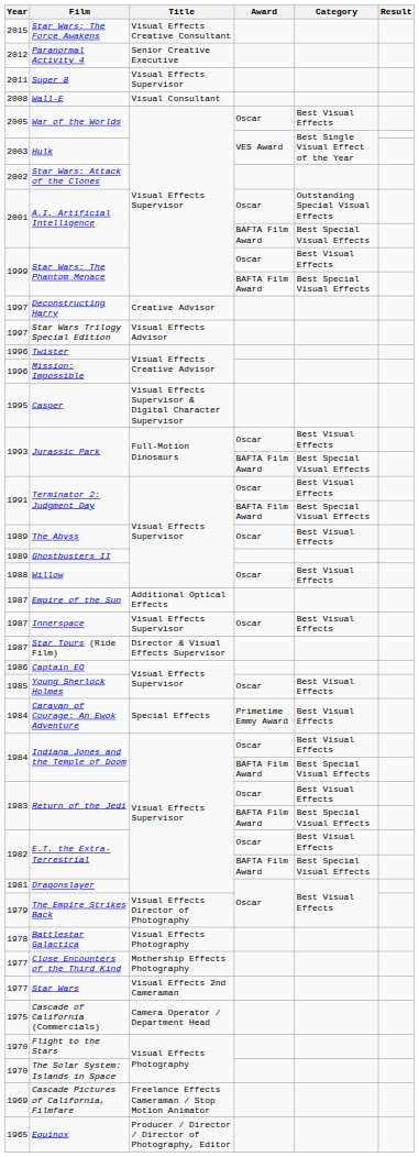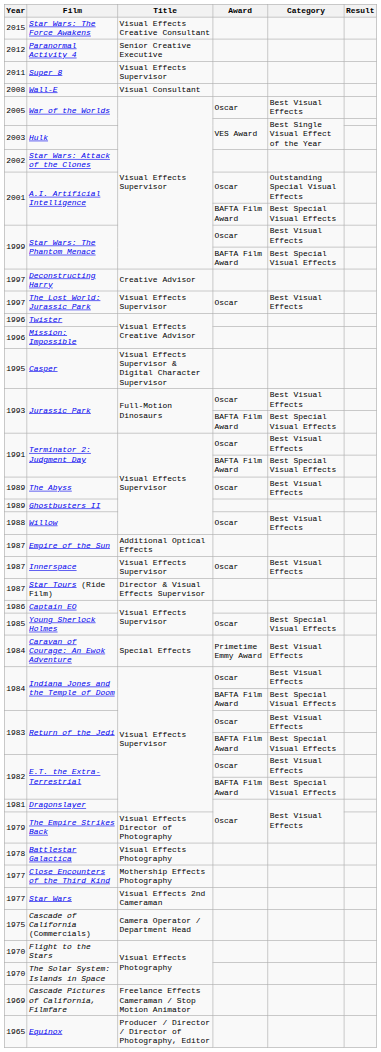 <table class="wikitable sortable">
 <tr>
 <th>Year</th>
 <th>Film</th>
 <th>Title</th>
 <th>Award</th>
 <th>Category</th>
 <th>Result</th>
 </tr>
 <tr>
 <td>2015</td>
 <td><em><a href='#'>Star Wars: The Force Awakens</a></em></td>
 <td>Visual Effects Creative Consultant</td>
 <td></td>
 <td></td>
 <td></td>
 </tr>
 <tr>
 <td>2012</td>
 <td><em><a href='#'>Paranormal Activity 4</a></em></td>
 <td>Senior Creative Executive</td>
 <td></td>
 <td></td>
 <td></td>
 </tr>
 <tr>
 <td>2011</td>
 <td><em><a href='#'>Super 8</a></em></td>
 <td>Visual Effects Supervisor</td>
 <td></td>
 <td></td>
 <td></td>
 </tr>
 <tr>
 <td>2008</td>
 <td><em><a href='#'>Wall-E</a></em></td>
 <td>Visual Consultant</td>
 <td></td>
 <td></td>
 <td></td>
 </tr>
 <tr>
 <td rowspan="2">2005</td>
 <td rowspan="2"><em><a href='#'>War of the Worlds</a></em></td>
 <td rowspan="8">Visual Effects Supervisor</td>
 <td>Oscar</td>
 <td>Best Visual Effects</td>
 <td></td>
 </tr>
 <tr>
 <td rowspan="2">VES Award</td>
 <td rowspan="2">Best Single Visual Effect of the Year</td>
 <td></td>
 </tr>
 <tr>
 <td>2003</td>
 <td><em><a href='#'>Hulk</a></em></td>
 <td></td>
 </tr>
 <tr>
 <td>2002</td>
 <td><em><a href='#'>Star Wars: Attack of the Clones</a></em></td>
 <td></td>
 <td></td>
 <td></td>
 </tr>
 <tr>
 <td rowspan="2">2001</td>
 <td rowspan="2"><em><a href='#'>A.I. Artificial Intelligence</a></em></td>
 <td>Oscar</td>
 <td>Outstanding Special Visual Effects</td>
 <td></td>
 </tr>
 <tr>
 <td>BAFTA Film Award</td>
 <td>Best Special Visual Effects</td>
 <td></td>
 </tr>
 <tr>
 <td rowspan="2">1999</td>
 <td rowspan="2"><em><a href='#'>Star Wars: The Phantom Menace</a></em></td>
 <td>Oscar</td>
 <td>Best Visual Effects</td>
 <td></td>
 </tr>
 <tr>
 <td>BAFTA Film Award</td>
 <td>Best Special Visual Effects</td>
 <td></td>
 </tr>
 <tr>
 <td>1997</td>
 <td><em><a href='#'>Deconstructing Harry</a></em></td>
 <td>Creative Advisor</td>
 <td></td>
 <td></td>
 <td></td>
 </tr>
 <tr>
 <td>1997</td>
-<td><em>Star Wars Trilogy Special Edition</em></td>
-<td>Visual Effects Advisor</td>
-<td></td>
-<td></td>
+<td><em><a href='#'>The Lost World: Jurassic Park</a></em></td>
+<td>Visual Effects Supervisor</td>
+<td>Oscar</td>
+<td>Best Visual Effects</td>
 <td></td>
 </tr>
 <tr>
 <td>1996</td>
 <td><em><a href='#'>Twister</a></em></td>
 <td rowspan="2">Visual Effects Creative Advisor</td>
 <td></td>
 <td></td>
 <td></td>
 </tr>
 <tr>
 <td>1996</td>
 <td><em><a href='#'>Mission: Impossible</a></em></td>
 <td></td>
 <td></td>
 <td></td>
 </tr>
 <tr>
 <td>1995</td>
 <td><em><a href='#'>Casper</a></em></td>
 <td>Visual Effects Supervisor & Digital Character Supervisor</td>
 <td></td>
 <td></td>
 <td></td>
 </tr>
 <tr>
 <td rowspan="2">1993</td>
 <td rowspan="2"><em><a href='#'>Jurassic Park</a></em></td>
 <td rowspan="2">Full-Motion Dinosaurs</td>
 <td>Oscar</td>
 <td>Best Visual Effects</td>
 <td></td>
 </tr>
 <tr>
 <td>BAFTA Film Award</td>
 <td>Best Special Visual Effects</td>
 <td></td>
 </tr>
 <tr>
 <td rowspan="2">1991</td>
 <td rowspan="2"><em><a href='#'>Terminator 2: Judgment Day</a></em></td>
 <td rowspan="5">Visual Effects Supervisor</td>
 <td>Oscar</td>
 <td>Best Visual Effects</td>
 <td></td>
 </tr>
 <tr>
 <td>BAFTA Film Award</td>
 <td>Best Special Visual Effects</td>
 <td></td>
 </tr>
 <tr>
 <td>1989</td>
 <td><em><a href='#'>The Abyss</a></em></td>
 <td>Oscar</td>
 <td>Best Visual Effects</td>
 <td></td>
 </tr>
 <tr>
 <td>1989</td>
 <td><em><a href='#'>Ghostbusters II</a></em></td>
 <td></td>
 <td></td>
 <td></td>
 </tr>
 <tr>
 <td>1988</td>
 <td><em><a href='#'>Willow</a></em></td>
 <td>Oscar</td>
 <td>Best Visual Effects</td>
 <td></td>
 </tr>
 <tr>
 <td>1987</td>
 <td><em><a href='#'>Empire of the Sun</a></em></td>
 <td>Additional Optical Effects</td>
 <td></td>
 <td></td>
 <td></td>
 </tr>
 <tr>
 <td>1987</td>
 <td><em><a href='#'>Innerspace</a></em></td>
 <td>Visual Effects Supervisor</td>
 <td>Oscar</td>
 <td>Best Visual Effects</td>
 <td></td>
 </tr>
 <tr>
 <td>1987</td>
 <td><em><a href='#'>Star Tours</a></em> (Ride Film)</td>
 <td>Director & Visual Effects Supervisor</td>
 <td></td>
 <td></td>
 <td></td>
 </tr>
 <tr>
 <td>1986</td>
 <td><em><a href='#'>Captain EO</a></em></td>
 <td rowspan="2">Visual Effects Supervisor</td>
 <td></td>
 <td></td>
 <td></td>
 </tr>
 <tr>
 <td>1985</td>
 <td><em><a href='#'>Young Sherlock Holmes</a></em></td>
 <td>Oscar</td>
-<td>Best Visual Effects</td>
+<td>Best Special Visual Effects</td>
 <td></td>
 </tr>
 <tr>
 <td>1984</td>
 <td><em><a href='#'>Caravan of Courage: An Ewok Adventure</a></em></td>
 <td>Special Effects</td>
 <td>Primetime Emmy Award</td>
 <td>Best Visual Effects</td>
 <td></td>
 </tr>
 <tr>
 <td rowspan="2">1984</td>
 <td rowspan="2"><em><a href='#'>Indiana Jones and the Temple of Doom</a></em></td>
 <td rowspan="7">Visual Effects Supervisor</td>
 <td>Oscar</td>
 <td>Best Visual Effects</td>
 <td></td>
 </tr>
 <tr>
 <td>BAFTA Film Award</td>
 <td>Best Special Visual Effects</td>
 <td></td>
 </tr>
 <tr>
 <td rowspan="2">1983</td>
 <td rowspan="2"><em><a href='#'>Return of the Jedi</a></em></td>
 <td>Oscar</td>
 <td>Best Visual Effects</td>
 <td></td>
 </tr>
 <tr>
 <td>BAFTA Film Award</td>
 <td>Best Special Visual Effects</td>
 <td></td>
 </tr>
 <tr>
 <td rowspan="2">1982</td>
 <td rowspan="2"><em><a href='#'>E.T. the Extra-Terrestrial</a></em></td>
 <td>Oscar</td>
 <td>Best Visual Effects</td>
 <td></td>
 </tr>
 <tr>
 <td>BAFTA Film Award</td>
 <td>Best Special Visual Effects</td>
 <td></td>
 </tr>
 <tr>
 <td>1981</td>
 <td><em><a href='#'>Dragonslayer</a></em></td>
 <td rowspan="2">Oscar</td>
 <td rowspan="2">Best Visual Effects</td>
 <td></td>
 </tr>
 <tr>
 <td>1979</td>
 <td><em><a href='#'>The Empire Strikes Back</a></em></td>
 <td>Visual Effects Director of Photography</td>
 <td></td>
 </tr>
 <tr>
 <td>1978</td>
 <td><em><a href='#'>Battlestar Galactica</a></em></td>
 <td>Visual Effects Photography</td>
 <td></td>
 <td></td>
 <td></td>
 </tr>
 <tr>
 <td>1977</td>
 <td><em><a href='#'>Close Encounters of the Third Kind</a></em></td>
 <td>Mothership Effects Photography</td>
 <td></td>
 <td></td>
 <td></td>
 </tr>
 <tr>
 <td>1977</td>
 <td><em><a href='#'>Star Wars</a></em></td>
 <td>Visual Effects 2nd Cameraman</td>
 <td></td>
 <td></td>
 <td></td>
 </tr>
 <tr>
 <td>1975</td>
 <td><em>Cascade of California</em> (Commercials)</td>
 <td>Camera Operator / Department Head</td>
 <td></td>
 <td></td>
 <td></td>
 </tr>
 <tr>
 <td>1970</td>
 <td><em>Flight to the Stars</em></td>
 <td rowspan="2">Visual Effects Photography</td>
 <td></td>
 <td></td>
 <td></td>
 </tr>
 <tr>
 <td>1970</td>
 <td><em>The Solar System: Islands in Space</em></td>
 <td></td>
 <td></td>
 <td></td>
 </tr>
 <tr>
 <td>1969</td>
 <td><em>Cascade Pictures of California, Filmfare</em></td>
 <td>Freelance Effects Cameraman / Stop Motion Animator</td>
 <td></td>
 <td></td>
 <td></td>
 </tr>
 <tr>
 <td>1965</td>
 <td><em><a href='#'>Equinox</a></em></td>
 <td>Producer / Director / Director of Photography, Editor</td>
 <td></td>
 <td></td>
 <td></td>
 </tr>
 </table>
